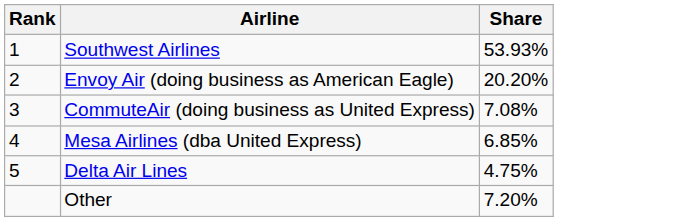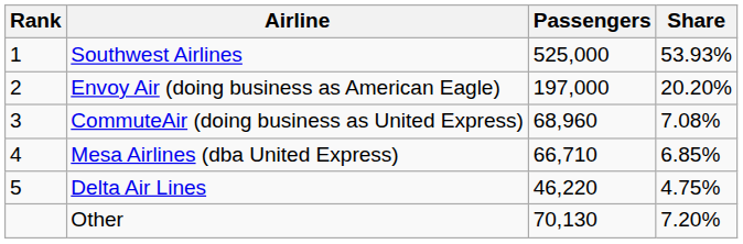 <table class="wikitable">
 <tr>
 <th>Rank</th>
 <th>Airline</th>
+<th>Passengers</th>
 <th>Share</th>
 </tr>
 <tr>
 <td>1</td>
 <td><a href='#'>Southwest Airlines</a></td>
+<td>525,000</td>
 <td>53.93%</td>
 </tr>
 <tr>
 <td>2</td>
 <td><a href='#'>Envoy Air</a> (doing business as American Eagle)</td>
+<td>197,000</td>
 <td>20.20%</td>
 </tr>
 <tr>
 <td>3</td>
 <td><a href='#'>CommuteAir</a> (doing business as United Express)</td>
+<td>68,960</td>
 <td>7.08%</td>
 </tr>
 <tr>
 <td>4</td>
 <td><a href='#'>Mesa Airlines</a> (dba United Express)</td>
+<td>66,710</td>
 <td>6.85%</td>
 </tr>
 <tr>
 <td>5</td>
 <td><a href='#'>Delta Air Lines</a></td>
+<td>46,220</td>
 <td>4.75%</td>
 </tr>
 <tr>
 <td></td>
 <td>Other</td>
+<td>70,130</td>
 <td>7.20%</td>
 </tr>
 </table>
